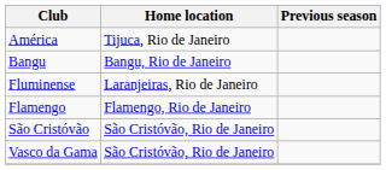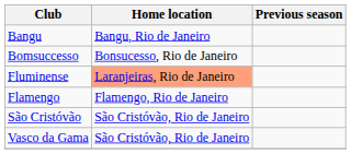 <table class="wikitable sortable">
 <tr>
 <th>Club</th>
 <th>Home location</th>
 <th>Previous season</th>
 </tr>
 <tr>
-<td><a href='#'>América</a></td>
-<td><a href='#'>Tijuca</a>, Rio de Janeiro</td>
-<td></td>
-</tr>
-<tr>
 <td><a href='#'>Bangu</a></td>
 <td><a href='#'>Bangu, Rio de Janeiro</a></td>
 <td></td>
 </tr>
 <tr>
+<td><a href='#'>Bomsuccesso</a></td>
+<td><a href='#'>Bonsucesso</a>, Rio de Janeiro</td>
+<td></td>
+</tr>
+<tr>
 <td><a href='#'>Fluminense</a></td>
-<td><a href='#'>Laranjeiras</a>, Rio de Janeiro</td>
+<td style="background: lightsalmon;"><a href='#'>Laranjeiras</a>, Rio de Janeiro</td>
 <td></td>
 </tr>
 <tr>
 <td><a href='#'>Flamengo</a></td>
 <td><a href='#'>Flamengo, Rio de Janeiro</a></td>
 <td></td>
 </tr>
 <tr>
 <td><a href='#'>São Cristóvão</a></td>
 <td><a href='#'>São Cristóvão, Rio de Janeiro</a></td>
 <td></td>
 </tr>
 <tr>
 <td><a href='#'>Vasco da Gama</a></td>
 <td><a href='#'>São Cristóvão, Rio de Janeiro</a></td>
 <td></td>
 </tr>
 <tr>
 </tr>
 </table>
